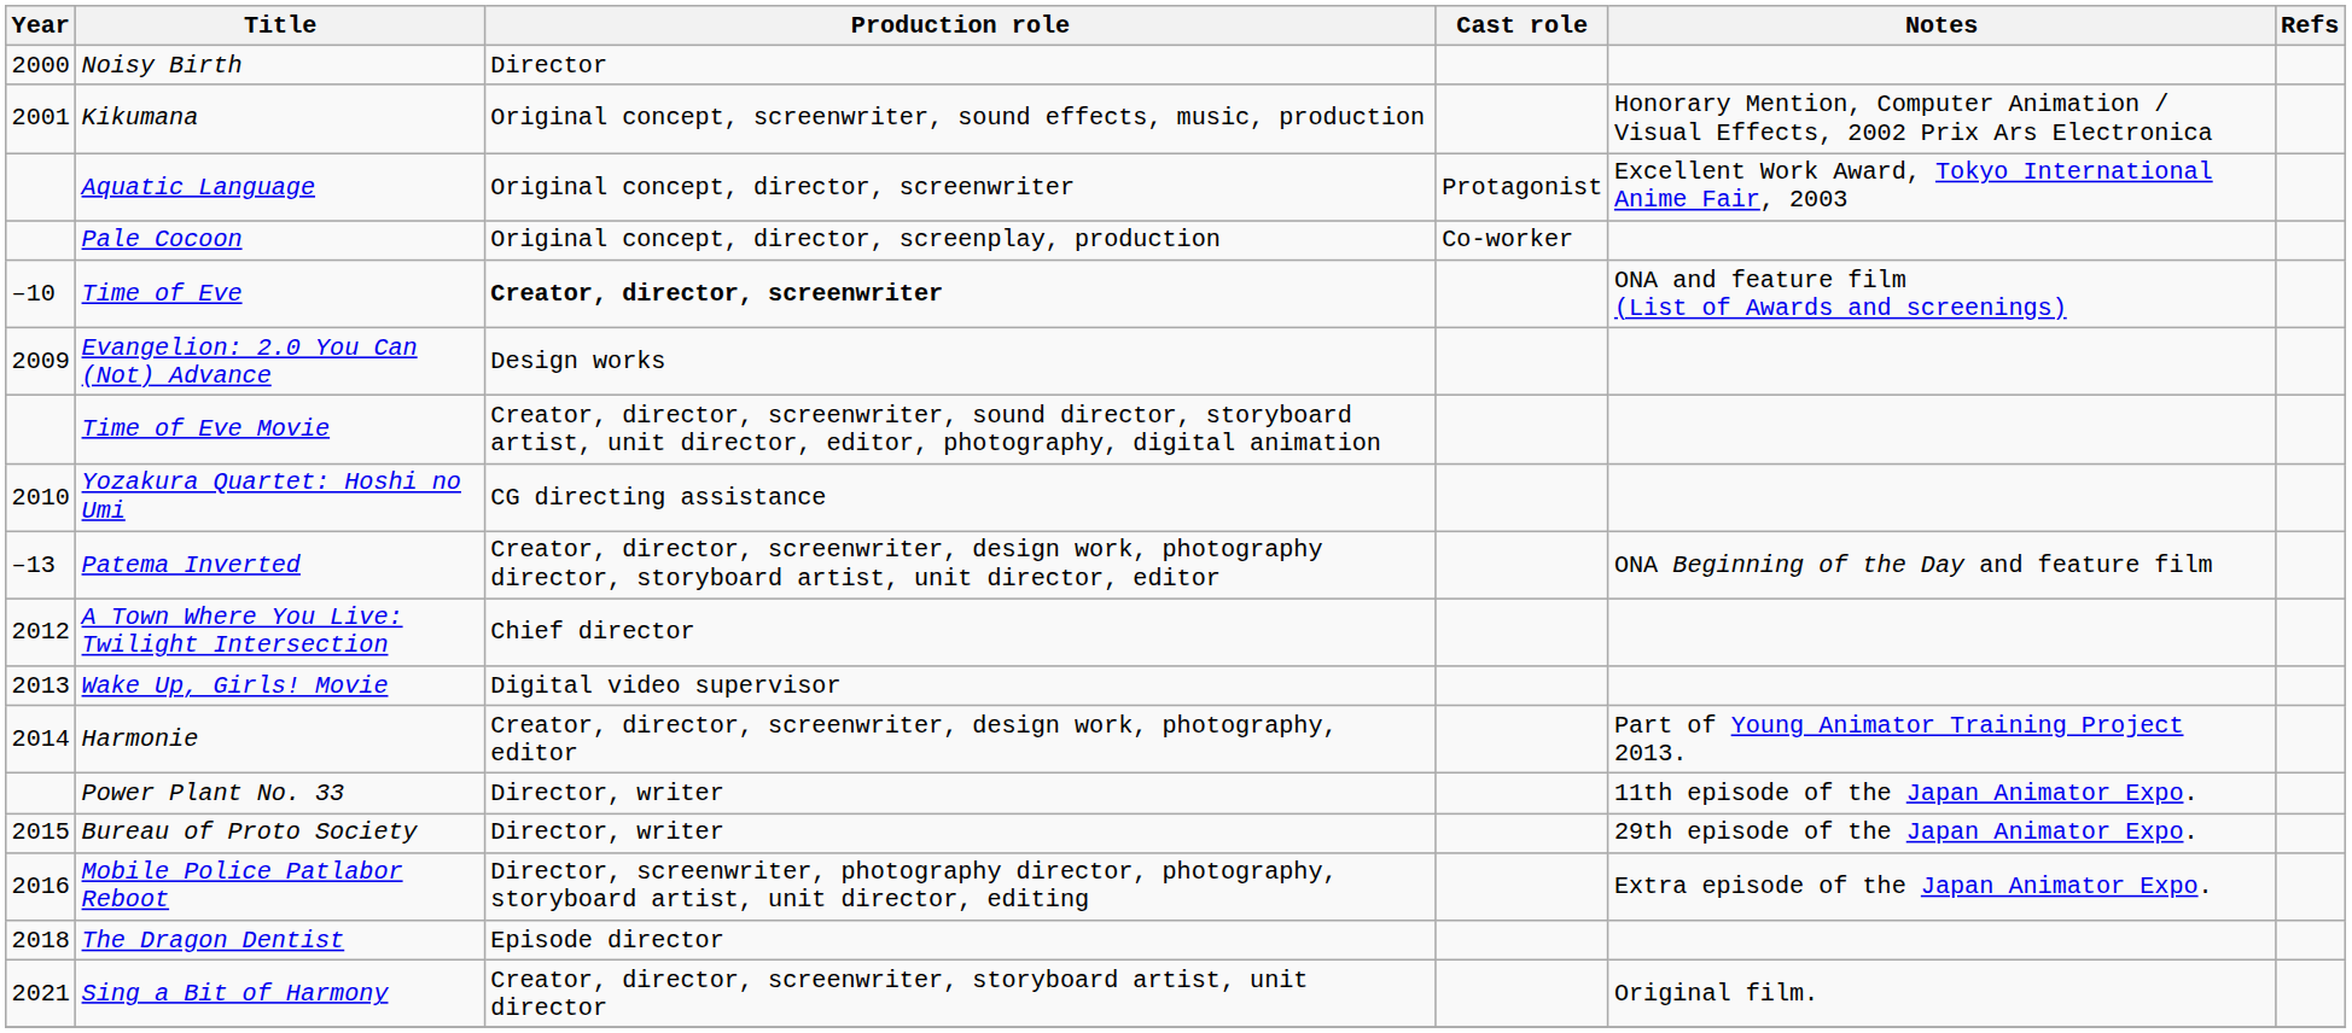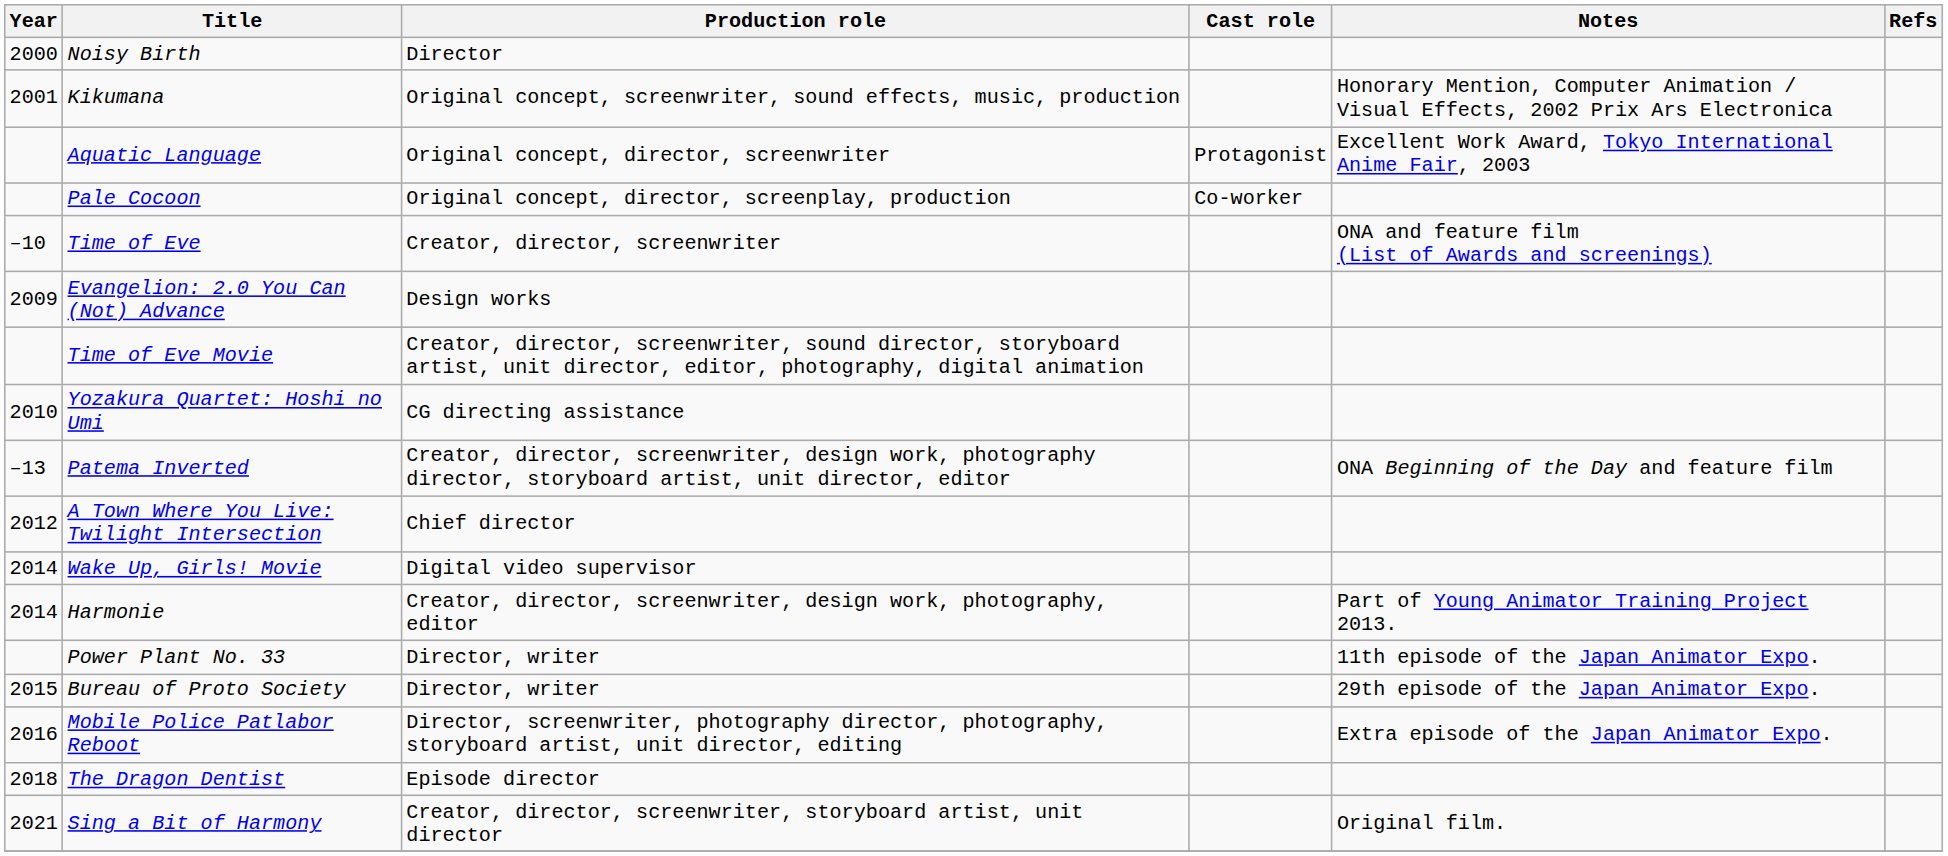 <table class="wikitable">
 <tr>
 <th>Year</th>
 <th>Title</th>
 <th>Production role</th>
 <th>Cast role</th>
 <th>Notes</th>
 <th>Refs</th>
 </tr>
 <tr>
 <td>2000</td>
 <td><em>Noisy Birth</em></td>
 <td>Director</td>
 <td> </td>
 <td> </td>
 <td></td>
 </tr>
 <tr>
 <td>2001</td>
 <td><em>Kikumana</em></td>
 <td>Original concept, screenwriter, sound effects, music, production</td>
 <td> </td>
 <td>Honorary Mention, Computer Animation / Visual Effects, 2002 Prix Ars Electronica</td>
 <td></td>
 </tr>
 <tr>
 <td></td>
 <td><em><a href='#'>Aquatic Language</a></em></td>
 <td>Original concept, director, screenwriter</td>
 <td>Protagonist</td>
 <td>Excellent Work Award, <a href='#'>Tokyo International Anime Fair</a>, 2003</td>
 <td></td>
 </tr>
 <tr>
 <td></td>
 <td><em><a href='#'>Pale Cocoon</a></em></td>
 <td>Original concept, director, screenplay, production</td>
 <td>Co-worker</td>
 <td> </td>
 <td></td>
 </tr>
 <tr>
 <td>–10</td>
 <td><em><a href='#'>Time of Eve</a></em></td>
-<td><strong>Creator, director, screenwriter</strong></td>
+<td>Creator, director, screenwriter</td>
 <td> </td>
 <td>ONA and feature film<br> <a href='#'>(List of Awards and screenings)</a></td>
 <td> </td>
 </tr>
 <tr>
 <td>2009</td>
 <td><em><a href='#'>Evangelion: 2.0 You Can (Not) Advance</a></em></td>
 <td>Design works</td>
 <td> </td>
 <td> </td>
 <td> </td>
 </tr>
 <tr>
 <td></td>
 <td><em><a href='#'>Time of Eve Movie</a></em></td>
 <td>Creator, director, screenwriter, sound director, storyboard artist, unit director, editor, photography, digital animation</td>
 <td> </td>
 <td> </td>
 <td> </td>
 </tr>
 <tr>
 <td>2010</td>
 <td><em><a href='#'>Yozakura Quartet: Hoshi no Umi</a></em></td>
 <td>CG directing assistance</td>
 <td> </td>
 <td> </td>
 <td> </td>
 </tr>
 <tr>
 <td>–13</td>
 <td><em><a href='#'>Patema Inverted</a></em></td>
 <td>Creator, director, screenwriter, design work, photography director, storyboard artist, unit director, editor</td>
 <td> </td>
 <td>ONA <em>Beginning of the Day</em> and feature film</td>
 <td></td>
 </tr>
 <tr>
 <td>2012</td>
 <td><em><a href='#'>A Town Where You Live: Twilight Intersection</a></em></td>
 <td>Chief director</td>
 <td> </td>
 <td> </td>
 <td> </td>
 </tr>
 <tr>
-<td>2013</td>
+<td>2014</td>
 <td><em><a href='#'>Wake Up, Girls! Movie</a></em></td>
 <td>Digital video supervisor</td>
 <td> </td>
 <td> </td>
 <td> </td>
 </tr>
 <tr>
 <td>2014</td>
 <td><em>Harmonie</em></td>
 <td>Creator, director, screenwriter, design work, photography, editor</td>
 <td> </td>
 <td>Part of <a href='#'>Young Animator Training Project</a> 2013.</td>
 <td> </td>
 </tr>
 <tr>
 <td></td>
 <td><em>Power Plant No. 33</em></td>
 <td>Director, writer</td>
 <td> </td>
 <td>11th episode of the <a href='#'>Japan Animator Expo</a>.</td>
 <td></td>
 </tr>
 <tr>
 <td>2015</td>
 <td><em>Bureau of Proto Society</em></td>
 <td>Director, writer</td>
 <td> </td>
 <td>29th episode of the <a href='#'>Japan Animator Expo</a>.</td>
 <td></td>
 </tr>
 <tr>
 <td>2016</td>
 <td><em><a href='#'>Mobile Police Patlabor Reboot</a></em></td>
 <td>Director, screenwriter, photography director, photography, storyboard artist, unit director, editing</td>
 <td> </td>
 <td>Extra episode of the <a href='#'>Japan Animator Expo</a>.</td>
 <td></td>
 </tr>
 <tr>
 <td>2018</td>
 <td><em><a href='#'>The Dragon Dentist</a></em></td>
 <td>Episode director</td>
 <td> </td>
 <td> </td>
 <td> </td>
 </tr>
 <tr>
 <td>2021</td>
 <td><em><a href='#'>Sing a Bit of Harmony</a></em></td>
 <td>Creator, director, screenwriter, storyboard artist, unit director</td>
 <td> </td>
 <td>Original film.</td>
 <td></td>
 </tr>
 <tr>
 </tr>
 </table>
